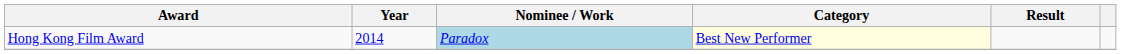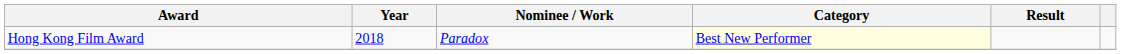 <table class="wikitable plainrowheaders" style="width: 100%;">
 <tr>
 <th scope="col">Award</th>
 <th scope="col">Year</th>
 <th scope="col">Nominee / Work</th>
 <th scope="col">Category</th>
 <th scope="col">Result</th>
 <th scope="col" class="unsortable"></th>
 </tr>
 <tr>
 <td><a href='#'>Hong Kong Film Award</a></td>
-<td><a href='#'>2014</a></td>
-<td style="background: lightblue;"><em><a href='#'>Paradox</a></em></td>
+<td><a href='#'>2018</a></td>
+<td><em><a href='#'>Paradox</a></em></td>
 <td style="background: lightyellow;"><a href='#'>Best New Performer</a></td>
 <td></td>
 <td></td>
 </tr>
 <tr>
 </tr>
 </table>
